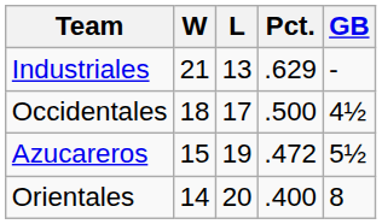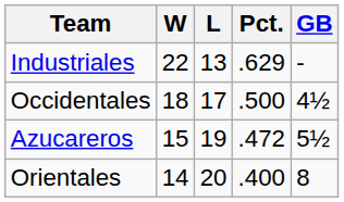 <table class="wikitable">
 <tr>
 <th>Team</th>
 <th>W</th>
 <th>L</th>
 <th>Pct.</th>
 <th><a href='#'>GB</a></th>
 </tr>
 <tr>
 <td><a href='#'>Industriales</a></td>
-<td>21</td>
+<td>22</td>
 <td>13</td>
 <td>.629</td>
 <td>-</td>
 </tr>
 <tr>
 <td>Occidentales</td>
 <td>18</td>
 <td>17</td>
 <td>.500</td>
 <td>4½</td>
 </tr>
 <tr>
 <td><a href='#'>Azucareros</a></td>
 <td>15</td>
 <td>19</td>
 <td>.472</td>
 <td>5½</td>
 </tr>
 <tr>
 <td>Orientales</td>
 <td>14</td>
 <td>20</td>
 <td>.400</td>
 <td>8</td>
 </tr>
 </table>
